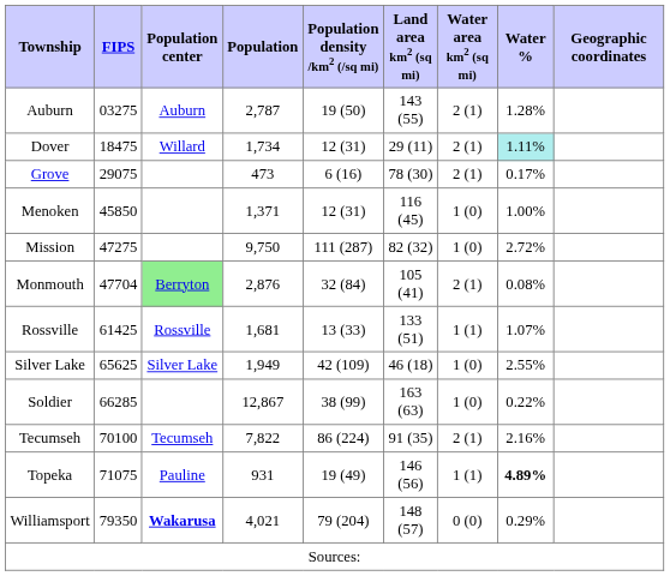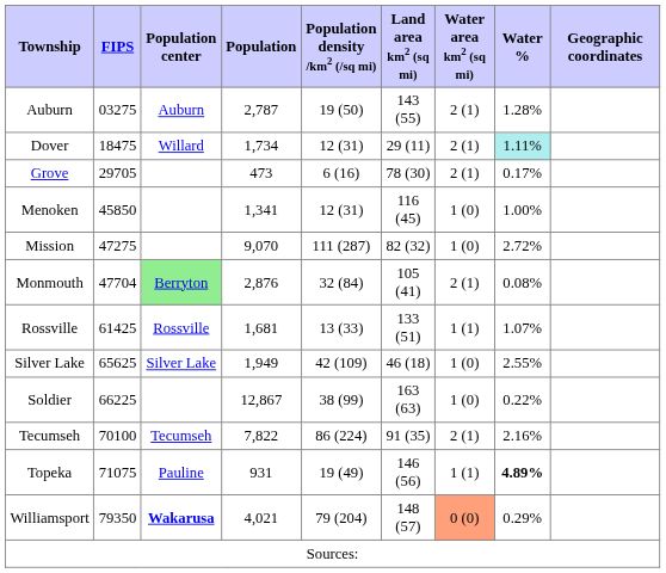 <table class="toccolours" border=1 cellspacing=0 cellpadding=4 style="text-align:center; border-collapse:collapse; font-size:90%;">
 <tr style="background:#ccccff">
 <th>Township</th>
 <th><a href='#'>FIPS</a></th>
 <th>Population<br>center</th>
 <th>Population</th>
 <th>Population<br>density<br><small>/km<sup>2</sup> (/sq mi)</small></th>
 <th>Land area<br><small>km<sup>2</sup> (sq mi)</small></th>
 <th>Water area<br><small>km<sup>2</sup> (sq mi)</small></th>
 <th>Water %</th>
 <th>Geographic coordinates</th>
 </tr>
 <tr>
 <td>Auburn</td>
 <td>03275</td>
 <td><a href='#'>Auburn</a></td>
 <td>2,787</td>
 <td>19 (50)</td>
 <td>143 (55)</td>
 <td>2 (1)</td>
 <td>1.28%</td>
 <td></td>
 </tr>
 <tr>
 <td>Dover</td>
 <td>18475</td>
 <td><a href='#'>Willard</a></td>
 <td>1,734</td>
 <td>12 (31)</td>
 <td>29 (11)</td>
 <td>2 (1)</td>
 <td style="background: paleturquoise;">1.11%</td>
 <td></td>
 </tr>
 <tr>
 <td><a href='#'>Grove</a></td>
-<td>29075</td>
+<td>29705</td>
 <td></td>
 <td>473</td>
 <td>6 (16)</td>
 <td>78 (30)</td>
 <td>2 (1)</td>
 <td>0.17%</td>
 <td></td>
 </tr>
 <tr>
 <td>Menoken</td>
 <td>45850</td>
 <td></td>
-<td>1,371</td>
+<td>1,341</td>
 <td>12 (31)</td>
 <td>116 (45)</td>
 <td>1 (0)</td>
 <td>1.00%</td>
 <td></td>
 </tr>
 <tr>
 <td>Mission</td>
 <td>47275</td>
 <td></td>
-<td>9,750</td>
+<td>9,070</td>
 <td>111 (287)</td>
 <td>82 (32)</td>
 <td>1 (0)</td>
 <td>2.72%</td>
 <td></td>
 </tr>
 <tr>
 <td>Monmouth</td>
 <td>47704</td>
 <td style="background: lightgreen;"><a href='#'>Berryton</a></td>
 <td>2,876</td>
 <td>32 (84)</td>
 <td>105 (41)</td>
 <td>2 (1)</td>
 <td>0.08%</td>
 <td></td>
 </tr>
 <tr>
 <td>Rossville</td>
 <td>61425</td>
 <td><a href='#'>Rossville</a></td>
 <td>1,681</td>
 <td>13 (33)</td>
 <td>133 (51)</td>
 <td>1 (1)</td>
 <td>1.07%</td>
 <td></td>
 </tr>
 <tr>
 <td>Silver Lake</td>
 <td>65625</td>
 <td><a href='#'>Silver Lake</a></td>
 <td>1,949</td>
 <td>42 (109)</td>
 <td>46 (18)</td>
 <td>1 (0)</td>
 <td>2.55%</td>
 <td></td>
 </tr>
 <tr>
 <td>Soldier</td>
-<td>66285</td>
+<td>66225</td>
 <td></td>
 <td>12,867</td>
 <td>38 (99)</td>
 <td>163 (63)</td>
 <td>1 (0)</td>
 <td>0.22%</td>
 <td></td>
 </tr>
 <tr>
 <td>Tecumseh</td>
 <td>70100</td>
 <td><a href='#'>Tecumseh</a></td>
 <td>7,822</td>
 <td>86 (224)</td>
 <td>91 (35)</td>
 <td>2 (1)</td>
 <td>2.16%</td>
 <td></td>
 </tr>
 <tr>
 <td>Topeka</td>
 <td>71075</td>
 <td><a href='#'>Pauline</a></td>
 <td>931</td>
 <td>19 (49)</td>
 <td>146 (56)</td>
 <td>1 (1)</td>
 <td><strong>4.89%</strong></td>
 <td></td>
 </tr>
 <tr>
 <td>Williamsport</td>
 <td>79350</td>
 <td><strong><a href='#'>Wakarusa</a></strong></td>
 <td>4,021</td>
 <td>79 (204)</td>
 <td>148 (57)</td>
-<td>0 (0)</td>
+<td style="background: lightsalmon;">0 (0)</td>
 <td>0.29%</td>
 <td></td>
 </tr>
 <tr>
 <td colspan=9>Sources: </td>
 </tr>
 </table>
